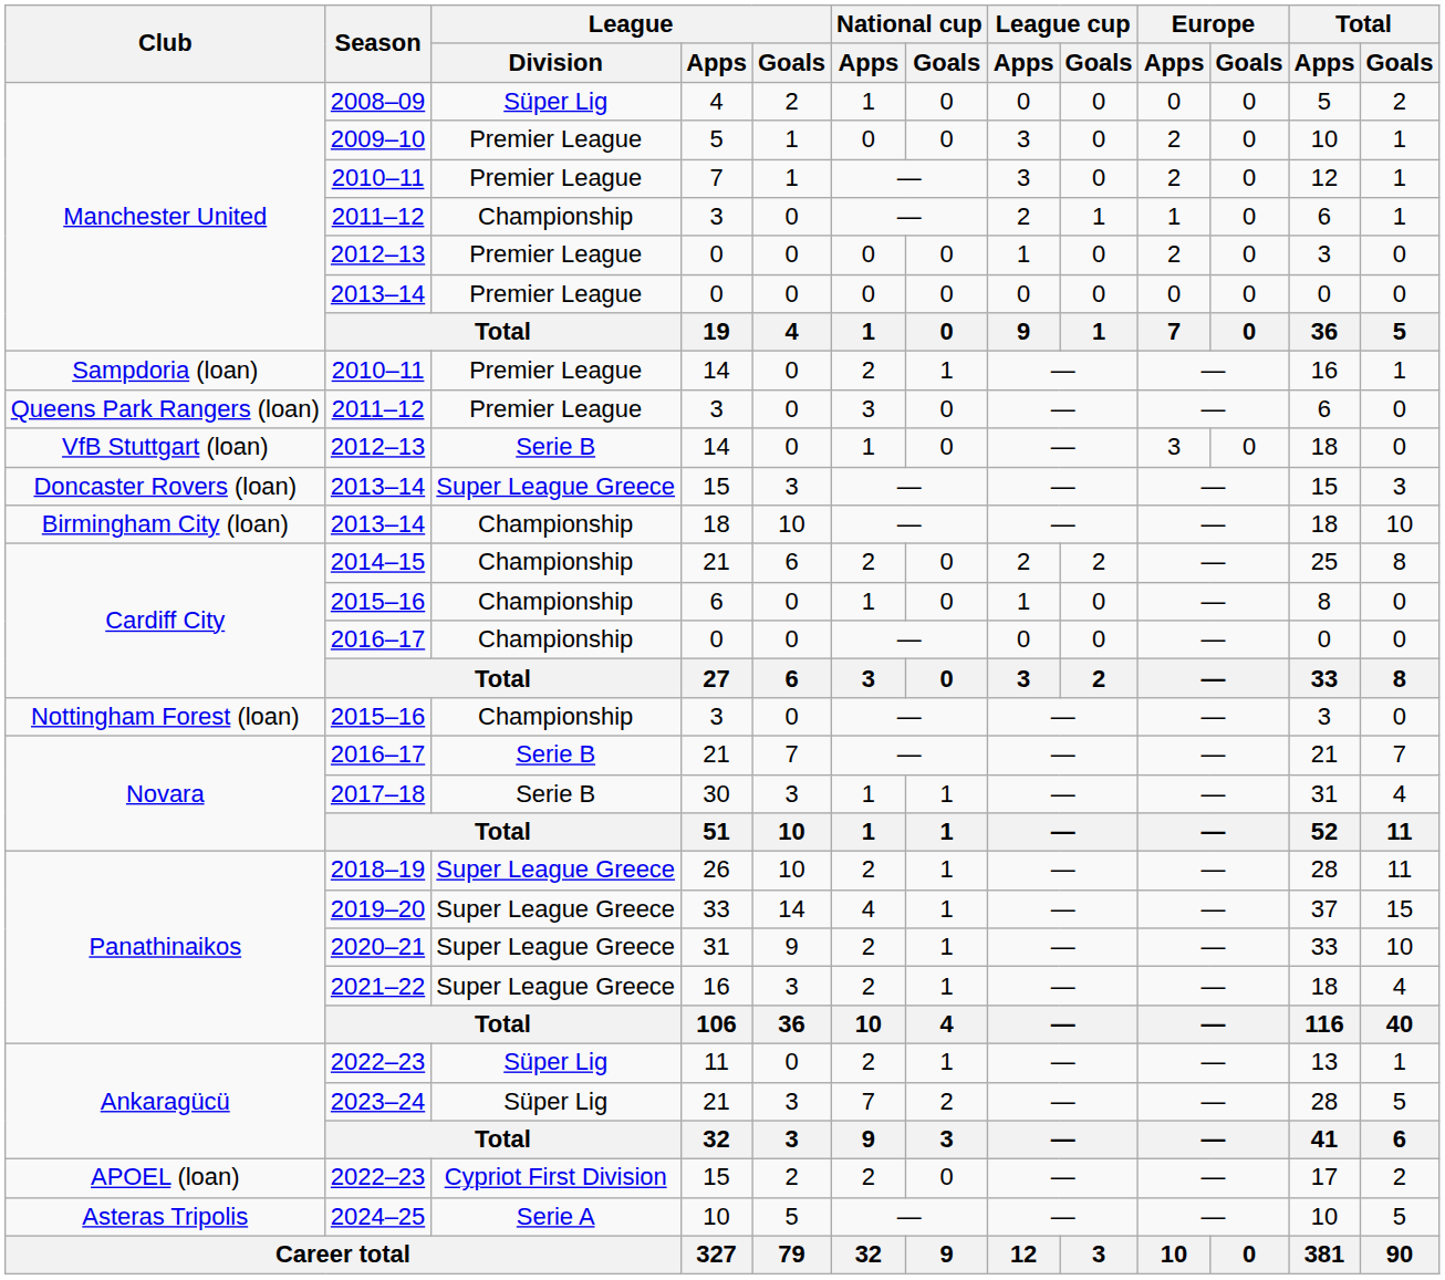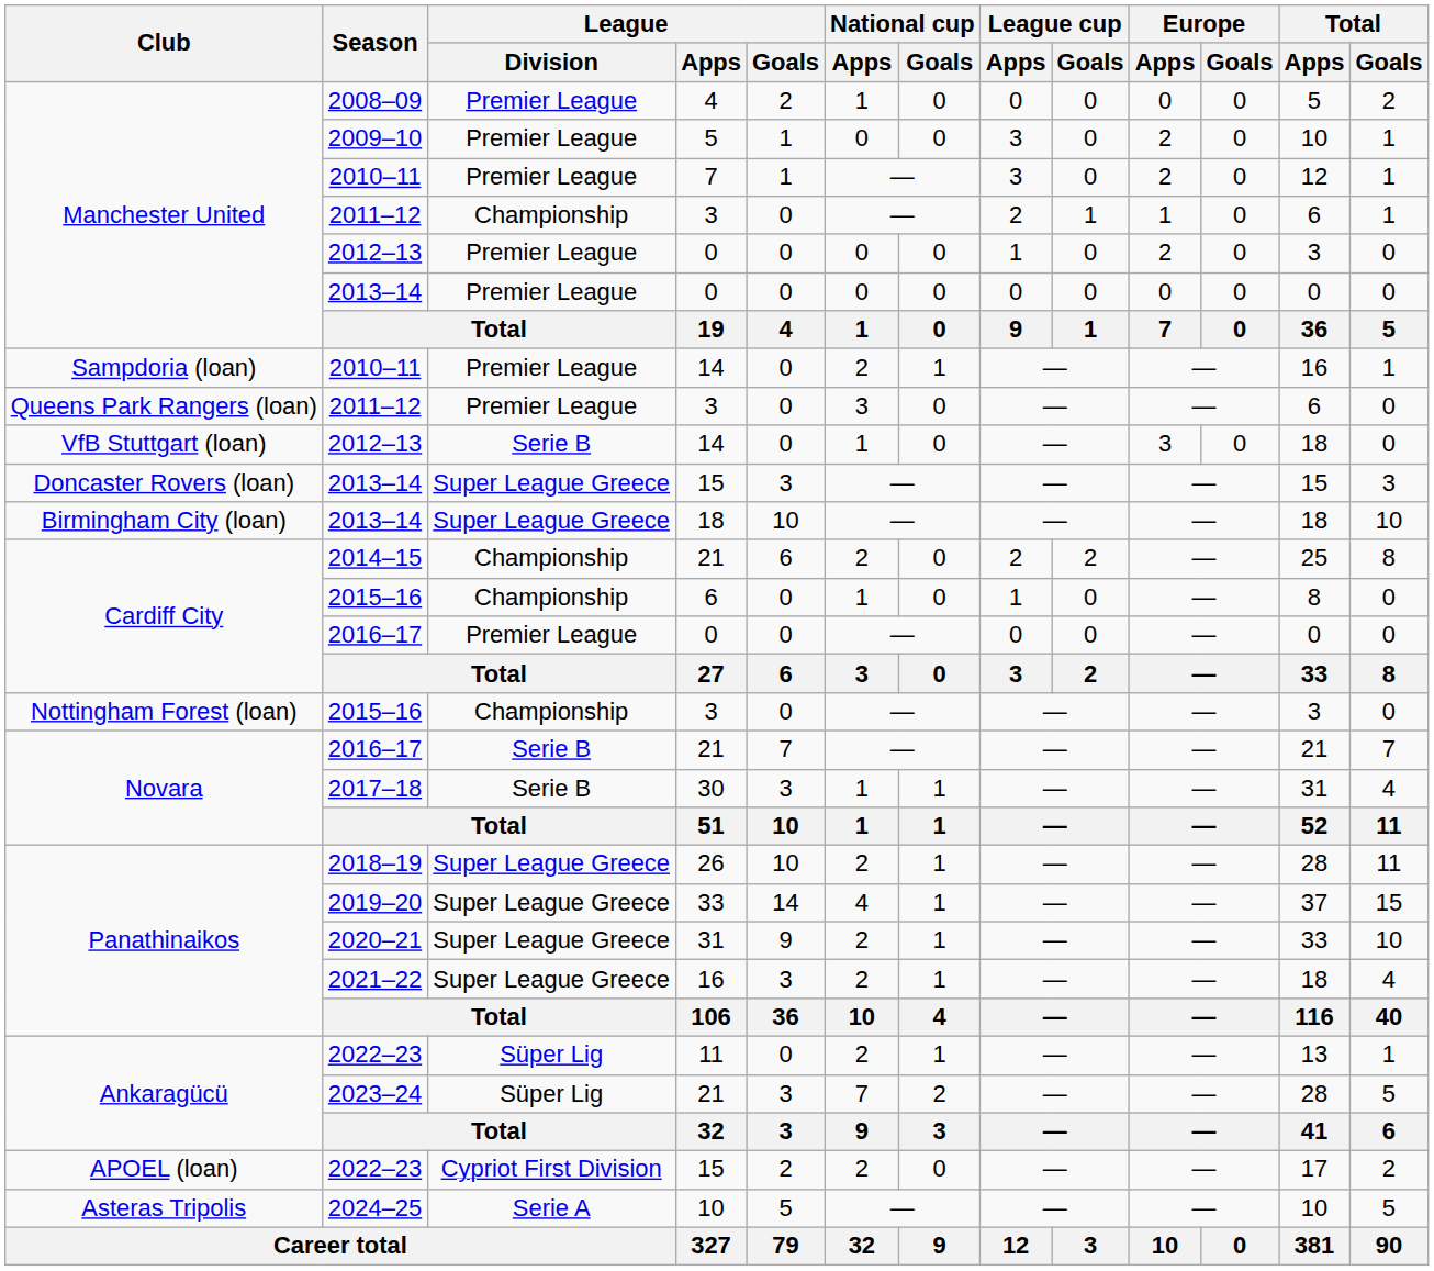 <table class=wikitable style=text-align:center>
 <tr>
 <th rowspan=2>Club</th>
 <th rowspan=2>Season</th>
 <th colspan=3>League</th>
 <th colspan=2>National cup</th>
 <th colspan=2>League cup</th>
 <th colspan=2>Europe</th>
 <th colspan=2>Total</th>
 </tr>
 <tr>
 <th>Division</th>
 <th>Apps</th>
 <th>Goals</th>
 <th>Apps</th>
 <th>Goals</th>
 <th>Apps</th>
 <th>Goals</th>
 <th>Apps</th>
 <th>Goals</th>
 <th>Apps</th>
 <th>Goals</th>
 </tr>
 <tr>
 <td rowspan=7><a href='#'>Manchester United</a></td>
 <td><a href='#'>2008–09</a></td>
-<td><a href='#'>Süper Lig</a></td>
+<td><a href='#'>Premier League</a></td>
 <td>4</td>
 <td>2</td>
 <td>1</td>
 <td>0</td>
 <td>0</td>
 <td>0</td>
 <td>0</td>
 <td>0</td>
 <td>5</td>
 <td>2</td>
 </tr>
 <tr>
 <td><a href='#'>2009–10</a></td>
 <td>Premier League</td>
 <td>5</td>
 <td>1</td>
 <td>0</td>
 <td>0</td>
 <td>3</td>
 <td>0</td>
 <td>2</td>
 <td>0</td>
 <td>10</td>
 <td>1</td>
 </tr>
 <tr>
 <td><a href='#'>2010–11</a></td>
 <td>Premier League</td>
 <td>7</td>
 <td>1</td>
 <td colspan=2>—</td>
 <td>3</td>
 <td>0</td>
 <td>2</td>
 <td>0</td>
 <td>12</td>
 <td>1</td>
 </tr>
 <tr>
 <td><a href='#'>2011–12</a></td>
 <td>Championship</td>
 <td>3</td>
 <td>0</td>
 <td colspan=2>—</td>
 <td>2</td>
 <td>1</td>
 <td>1</td>
 <td>0</td>
 <td>6</td>
 <td>1</td>
 </tr>
 <tr>
 <td><a href='#'>2012–13</a></td>
 <td>Premier League</td>
 <td>0</td>
 <td>0</td>
 <td>0</td>
 <td>0</td>
 <td>1</td>
 <td>0</td>
 <td>2</td>
 <td>0</td>
 <td>3</td>
 <td>0</td>
 </tr>
 <tr>
 <td><a href='#'>2013–14</a></td>
 <td>Premier League</td>
 <td>0</td>
 <td>0</td>
 <td>0</td>
 <td>0</td>
 <td>0</td>
 <td>0</td>
 <td>0</td>
 <td>0</td>
 <td>0</td>
 <td>0</td>
 </tr>
 <tr>
 <th colspan=2>Total</th>
 <th>19</th>
 <th>4</th>
 <th>1</th>
 <th>0</th>
 <th>9</th>
 <th>1</th>
 <th>7</th>
 <th>0</th>
 <th>36</th>
 <th>5</th>
 </tr>
 <tr>
 <td><a href='#'>Sampdoria</a> (loan)</td>
 <td><a href='#'>2010–11</a></td>
 <td>Premier League</td>
 <td>14</td>
 <td>0</td>
 <td>2</td>
 <td>1</td>
 <td colspan=2>—</td>
 <td colspan=2>—</td>
 <td>16</td>
 <td>1</td>
 </tr>
 <tr>
 <td><a href='#'>Queens Park Rangers</a> (loan)</td>
 <td><a href='#'>2011–12</a></td>
 <td>Premier League</td>
 <td>3</td>
 <td>0</td>
 <td>3</td>
 <td>0</td>
 <td colspan=2>—</td>
 <td colspan=2>—</td>
 <td>6</td>
 <td>0</td>
 </tr>
 <tr>
 <td><a href='#'>VfB Stuttgart</a> (loan)</td>
 <td><a href='#'>2012–13</a></td>
 <td><a href='#'>Serie B</a></td>
 <td>14</td>
 <td>0</td>
 <td>1</td>
 <td>0</td>
 <td colspan=2>—</td>
 <td>3</td>
 <td>0</td>
 <td>18</td>
 <td>0</td>
 </tr>
 <tr>
 <td><a href='#'>Doncaster Rovers</a> (loan)</td>
 <td><a href='#'>2013–14</a></td>
 <td><a href='#'>Super League Greece</a></td>
 <td>15</td>
 <td>3</td>
 <td colspan=2>—</td>
 <td colspan=2>—</td>
 <td colspan=2>—</td>
 <td>15</td>
 <td>3</td>
 </tr>
 <tr>
 <td><a href='#'>Birmingham City</a> (loan)</td>
 <td><a href='#'>2013–14</a></td>
-<td>Championship</td>
+<td><a href='#'>Super League Greece</a></td>
 <td>18</td>
 <td>10</td>
 <td colspan=2>—</td>
 <td colspan=2>—</td>
 <td colspan=2>—</td>
 <td>18</td>
 <td>10</td>
 </tr>
 <tr>
 <td rowspan=4><a href='#'>Cardiff City</a></td>
 <td><a href='#'>2014–15</a></td>
 <td>Championship</td>
 <td>21</td>
 <td>6</td>
 <td>2</td>
 <td>0</td>
 <td>2</td>
 <td>2</td>
 <td colspan=2>—</td>
 <td>25</td>
 <td>8</td>
 </tr>
 <tr>
 <td><a href='#'>2015–16</a></td>
 <td>Championship</td>
 <td>6</td>
 <td>0</td>
 <td>1</td>
 <td>0</td>
 <td>1</td>
 <td>0</td>
 <td colspan=2>—</td>
 <td>8</td>
 <td>0</td>
 </tr>
 <tr>
 <td><a href='#'>2016–17</a></td>
-<td>Championship</td>
+<td>Premier League</td>
 <td>0</td>
 <td>0</td>
 <td colspan=2>—</td>
 <td>0</td>
 <td>0</td>
 <td colspan=2>—</td>
 <td>0</td>
 <td>0</td>
 </tr>
 <tr>
 <th colspan=2>Total</th>
 <th>27</th>
 <th>6</th>
 <th>3</th>
 <th>0</th>
 <th>3</th>
 <th>2</th>
 <th colspan=2>—</th>
 <th>33</th>
 <th>8</th>
 </tr>
 <tr>
 <td><a href='#'>Nottingham Forest</a> (loan)</td>
 <td><a href='#'>2015–16</a></td>
 <td>Championship</td>
 <td>3</td>
 <td>0</td>
 <td colspan=2>—</td>
 <td colspan=2>—</td>
 <td colspan=2>—</td>
 <td>3</td>
 <td>0</td>
 </tr>
 <tr>
 <td rowspan=3><a href='#'>Novara</a></td>
 <td><a href='#'>2016–17</a></td>
 <td><a href='#'>Serie B</a></td>
 <td>21</td>
 <td>7</td>
 <td colspan=2>—</td>
 <td colspan=2>—</td>
 <td colspan=2>—</td>
 <td>21</td>
 <td>7</td>
 </tr>
 <tr>
 <td><a href='#'>2017–18</a></td>
 <td>Serie B</td>
 <td>30</td>
 <td>3</td>
 <td>1</td>
 <td>1</td>
 <td colspan=2>—</td>
 <td colspan=2>—</td>
 <td>31</td>
 <td>4</td>
 </tr>
 <tr>
 <th colspan=2>Total</th>
 <th>51</th>
 <th>10</th>
 <th>1</th>
 <th>1</th>
 <th colspan=2>—</th>
 <th colspan=2>—</th>
 <th>52</th>
 <th>11</th>
 </tr>
 <tr>
 <td rowspan="5"><a href='#'>Panathinaikos</a></td>
 <td><a href='#'>2018–19</a></td>
 <td><a href='#'>Super League Greece</a></td>
 <td>26</td>
 <td>10</td>
 <td>2</td>
 <td>1</td>
 <td colspan=2>—</td>
 <td colspan=2>—</td>
 <td>28</td>
 <td>11</td>
 </tr>
 <tr>
 <td><a href='#'>2019–20</a></td>
 <td>Super League Greece</td>
 <td>33</td>
 <td>14</td>
 <td>4</td>
 <td>1</td>
 <td colspan=2>—</td>
 <td colspan=2>—</td>
 <td>37</td>
 <td>15</td>
 </tr>
 <tr>
 <td><a href='#'>2020–21</a></td>
 <td>Super League Greece</td>
 <td>31</td>
 <td>9</td>
 <td>2</td>
 <td>1</td>
 <td colspan=2>—</td>
 <td colspan=2>—</td>
 <td>33</td>
 <td>10</td>
 </tr>
 <tr>
 <td><a href='#'>2021–22</a></td>
 <td>Super League Greece</td>
 <td>16</td>
 <td>3</td>
 <td>2</td>
 <td>1</td>
 <td colspan=2>—</td>
 <td colspan=2>—</td>
 <td>18</td>
 <td>4</td>
 </tr>
 <tr>
 <th colspan=2>Total</th>
 <th>106</th>
 <th>36</th>
 <th>10</th>
 <th>4</th>
 <th colspan=2>—</th>
 <th colspan=2>—</th>
 <th>116</th>
 <th>40</th>
 </tr>
 <tr>
 <td rowspan="3"><a href='#'>Ankaragücü</a></td>
 <td><a href='#'>2022–23</a></td>
 <td><a href='#'>Süper Lig</a></td>
 <td>11</td>
 <td>0</td>
 <td>2</td>
 <td>1</td>
 <td colspan=2>—</td>
 <td colspan=2>—</td>
 <td>13</td>
 <td>1</td>
 </tr>
 <tr>
 <td><a href='#'>2023–24</a></td>
 <td>Süper Lig</td>
 <td>21</td>
 <td>3</td>
 <td>7</td>
 <td>2</td>
 <td colspan=2>—</td>
 <td colspan=2>—</td>
 <td>28</td>
 <td>5</td>
 </tr>
 <tr>
 <th colspan=2>Total</th>
 <th>32</th>
 <th>3</th>
 <th>9</th>
 <th>3</th>
 <th colspan=2>—</th>
 <th colspan=2>—</th>
 <th>41</th>
 <th>6</th>
 </tr>
 <tr>
 <td><a href='#'>APOEL</a> (loan)</td>
 <td><a href='#'>2022–23</a></td>
 <td><a href='#'>Cypriot First Division</a></td>
 <td>15</td>
 <td>2</td>
 <td>2</td>
 <td>0</td>
 <td colspan=2>—</td>
 <td colspan=2>—</td>
 <td>17</td>
 <td>2</td>
 </tr>
 <tr>
 <td><a href='#'>Asteras Tripolis</a></td>
 <td><a href='#'>2024–25</a></td>
 <td><a href='#'>Serie A</a></td>
 <td>10</td>
 <td>5</td>
 <td colspan="2">—</td>
 <td colspan="2">—</td>
 <td colspan="2">—</td>
 <td>10</td>
 <td>5</td>
 </tr>
 <tr>
 <th colspan="3">Career total</th>
 <th>327</th>
 <th>79</th>
 <th>32</th>
 <th>9</th>
 <th>12</th>
 <th>3</th>
 <th>10</th>
 <th>0</th>
 <th>381</th>
 <th>90</th>
 </tr>
 </table>
